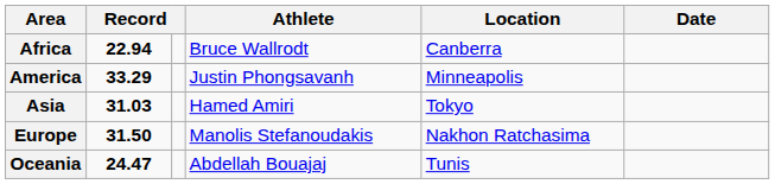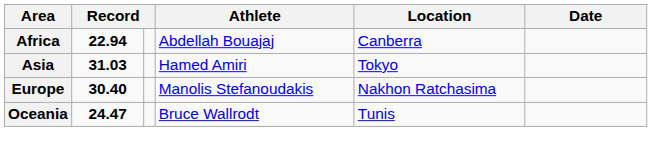 <table class="wikitable">
 <tr>
 <th width="45">Area</th>
 <th width="80" colspan="2">Record</th>
 <th width="200">Athlete</th>
 <th width="170">Location</th>
 <th width="120">Date</th>
 </tr>
 <tr>
 <th>Africa</th>
 <td align="center"><strong>22.94</strong></td>
 <td align="center"></td>
-<td> <a href='#'>Bruce Wallrodt</a></td>
+<td> <a href='#'>Abdellah Bouajaj</a></td>
 <td> <a href='#'>Canberra</a></td>
-<td align="right"></td>
-</tr>
-<tr>
-<th>America</th>
-<td align="center"><strong>33.29</strong></td>
-<td align="center"><strong></strong></td>
-<td> <a href='#'>Justin Phongsavanh</a></td>
-<td> <a href='#'>Minneapolis</a></td>
 <td align="right"></td>
 </tr>
 <tr>
 <th>Asia</th>
 <td align="center"><strong>31.03</strong></td>
 <td align="center"><strong></strong></td>
 <td> <a href='#'>Hamed Amiri</a></td>
 <td> <a href='#'>Tokyo</a></td>
 <td align="right"></td>
 </tr>
 <tr>
 <th>Europe</th>
-<td align="center"><strong>31.50</strong></td>
+<td align="center"><strong>30.40</strong></td>
 <td align="center"></td>
 <td> <a href='#'>Manolis Stefanoudakis</a></td>
 <td> <a href='#'>Nakhon Ratchasima</a></td>
 <td align="right"></td>
 </tr>
 <tr>
 <th>Oceania</th>
 <td align="center"><strong>24.47</strong></td>
 <td align="center"></td>
-<td> <a href='#'>Abdellah Bouajaj</a></td>
+<td> <a href='#'>Bruce Wallrodt</a></td>
 <td> <a href='#'>Tunis</a></td>
 <td align="right"></td>
 </tr>
 </table>
